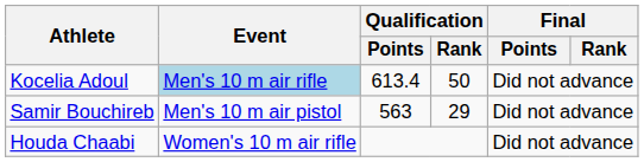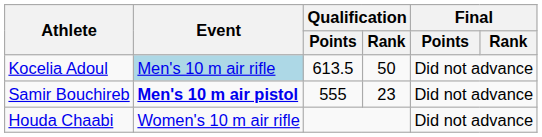 <table class="wikitable" style="font-size:90%">
 <tr>
 <th rowspan="2">Athlete</th>
 <th rowspan="2">Event</th>
 <th colspan=2>Qualification</th>
 <th colspan=2>Final</th>
 </tr>
 <tr style="font-size:95%">
 <th>Points</th>
 <th>Rank</th>
 <th>Points</th>
 <th>Rank</th>
 </tr>
 <tr align=center>
 <td align=left><a href='#'>Kocelia Adoul</a></td>
 <td align=left style="background: lightblue;"><a href='#'>Men's 10 m air rifle</a></td>
-<td>613.4</td>
+<td>613.5</td>
 <td>50</td>
 <td colspan=2>Did not advance</td>
 </tr>
 <tr align=center>
 <td align=left><a href='#'>Samir Bouchireb</a></td>
-<td align=left><a href='#'>Men's 10 m air pistol</a></td>
-<td>563</td>
-<td>29</td>
+<td align=left><strong><a href='#'>Men's 10 m air pistol</a></strong></td>
+<td>555</td>
+<td>23</td>
 <td colspan=2>Did not advance</td>
 </tr>
 <tr align=center>
 <td align=left><a href='#'>Houda Chaabi</a></td>
 <td align=left><a href='#'>Women's 10 m air rifle</a></td>
 <td colspan=2></td>
 <td colspan=2>Did not advance</td>
 </tr>
 </table>
